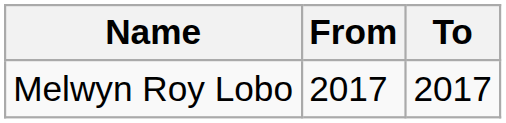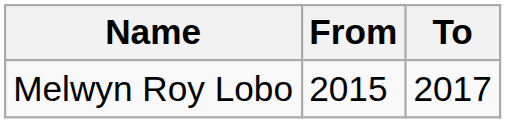 <table class="wikitable">
 <tr>
 <th>Name</th>
 <th>From</th>
 <th>To</th>
 </tr>
 <tr>
 <td>Melwyn Roy Lobo</td>
-<td>2017</td>
+<td>2015</td>
 <td>2017</td>
 </tr>
 </table>
